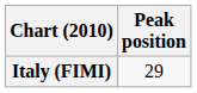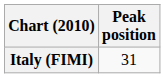 <table class="wikitable sortable plainrowheaders" style="text-align:center">
 <tr>
 <th>Chart (2010)</th>
 <th>Peak <br>position</th>
 </tr>
 <tr>
 <th scope="row">Italy (FIMI)</th>
-<td align="center">29</td>
+<td align="center">31</td>
 </tr>
 </table>
